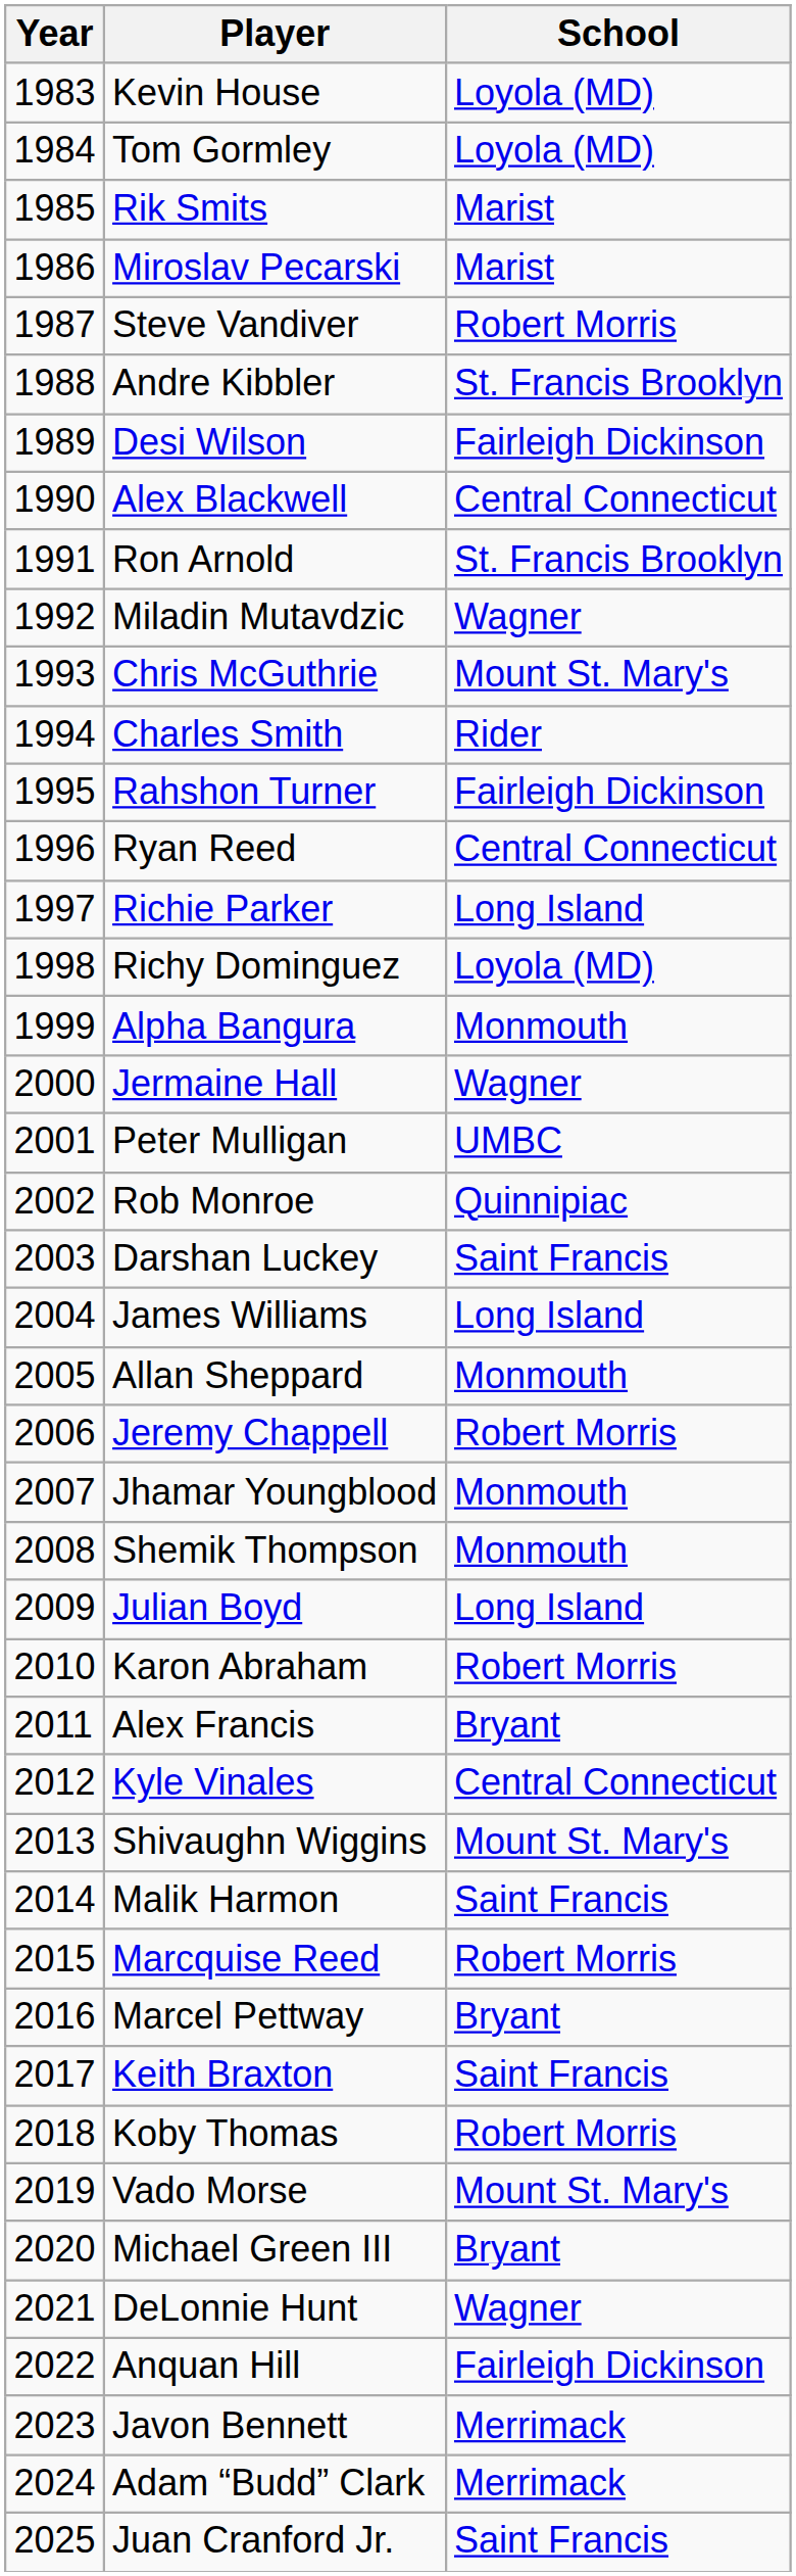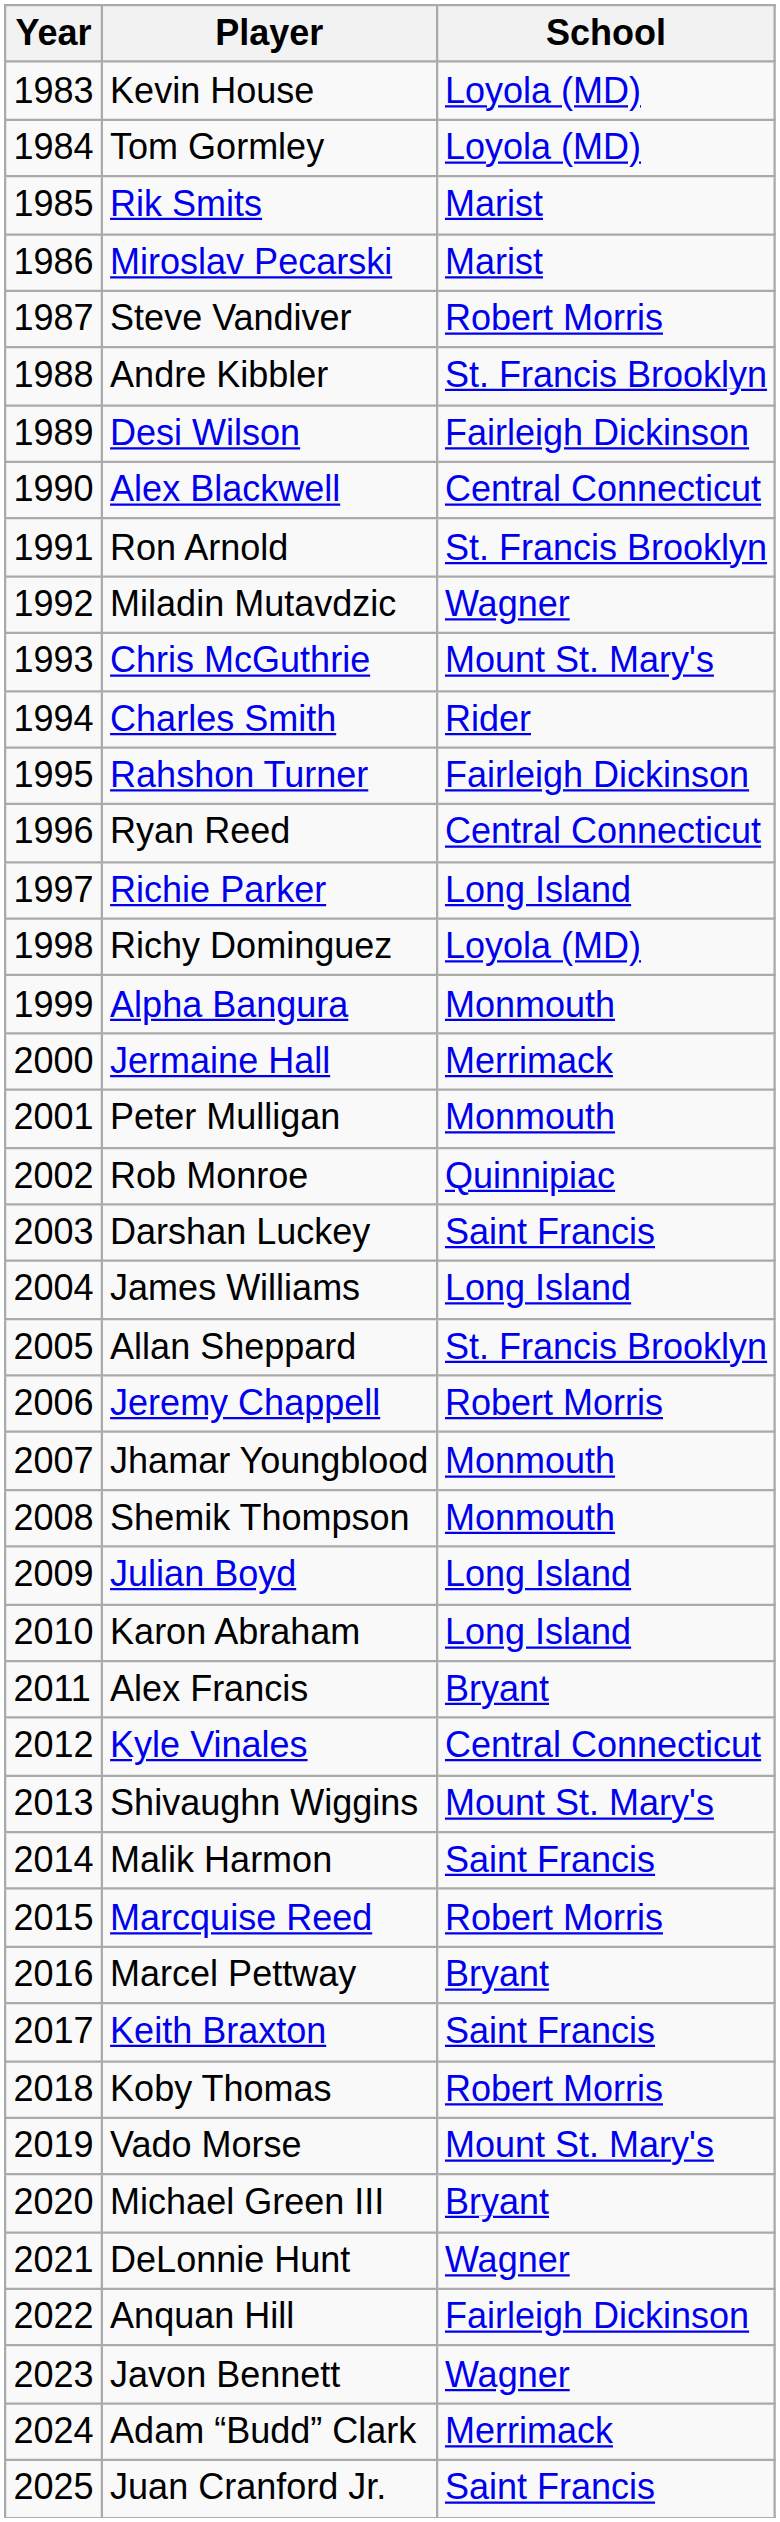 <table class="wikitable sortable">
 <tr>
 <th>Year</th>
 <th>Player</th>
 <th>School</th>
 </tr>
 <tr>
 <td>1983</td>
 <td>Kevin House</td>
 <td><a href='#'>Loyola (MD)</a></td>
 </tr>
 <tr>
 <td>1984</td>
 <td>Tom Gormley</td>
 <td><a href='#'>Loyola (MD)</a></td>
 </tr>
 <tr>
 <td>1985</td>
 <td><a href='#'>Rik Smits</a></td>
 <td><a href='#'>Marist</a></td>
 </tr>
 <tr>
 <td>1986</td>
 <td><a href='#'>Miroslav Pecarski</a></td>
 <td><a href='#'>Marist</a></td>
 </tr>
 <tr>
 <td>1987</td>
 <td>Steve Vandiver</td>
 <td><a href='#'>Robert Morris</a></td>
 </tr>
 <tr>
 <td>1988</td>
 <td>Andre Kibbler</td>
 <td><a href='#'>St. Francis Brooklyn</a></td>
 </tr>
 <tr>
 <td>1989</td>
 <td><a href='#'>Desi Wilson</a></td>
 <td><a href='#'>Fairleigh Dickinson</a></td>
 </tr>
 <tr>
 <td>1990</td>
 <td><a href='#'>Alex Blackwell</a></td>
 <td><a href='#'>Central Connecticut</a></td>
 </tr>
 <tr>
 <td>1991</td>
 <td>Ron Arnold</td>
 <td><a href='#'>St. Francis Brooklyn</a></td>
 </tr>
 <tr>
 <td>1992</td>
 <td>Miladin Mutavdzic</td>
 <td><a href='#'>Wagner</a></td>
 </tr>
 <tr>
 <td>1993</td>
 <td><a href='#'>Chris McGuthrie</a></td>
 <td><a href='#'>Mount St. Mary's</a></td>
 </tr>
 <tr>
 <td>1994</td>
 <td><a href='#'>Charles Smith</a></td>
 <td><a href='#'>Rider</a></td>
 </tr>
 <tr>
 <td>1995</td>
 <td><a href='#'>Rahshon Turner</a></td>
 <td><a href='#'>Fairleigh Dickinson</a></td>
 </tr>
 <tr>
 <td>1996</td>
 <td>Ryan Reed</td>
 <td><a href='#'>Central Connecticut</a></td>
 </tr>
 <tr>
 <td>1997</td>
 <td><a href='#'>Richie Parker</a></td>
 <td><a href='#'>Long Island</a></td>
 </tr>
 <tr>
 <td>1998</td>
 <td>Richy Dominguez</td>
 <td><a href='#'>Loyola (MD)</a></td>
 </tr>
 <tr>
 <td>1999</td>
 <td><a href='#'>Alpha Bangura</a></td>
 <td><a href='#'>Monmouth</a></td>
 </tr>
 <tr>
 <td>2000</td>
 <td><a href='#'>Jermaine Hall</a></td>
-<td><a href='#'>Wagner</a></td>
+<td><a href='#'>Merrimack</a></td>
 </tr>
 <tr>
 <td>2001</td>
 <td>Peter Mulligan</td>
-<td><a href='#'>UMBC</a></td>
+<td><a href='#'>Monmouth</a></td>
 </tr>
 <tr>
 <td>2002</td>
 <td>Rob Monroe</td>
 <td><a href='#'>Quinnipiac</a></td>
 </tr>
 <tr>
 <td>2003</td>
 <td>Darshan Luckey</td>
 <td><a href='#'>Saint Francis</a></td>
 </tr>
 <tr>
 <td>2004</td>
 <td>James Williams</td>
 <td><a href='#'>Long Island</a></td>
 </tr>
 <tr>
 <td>2005</td>
 <td>Allan Sheppard</td>
-<td><a href='#'>Monmouth</a></td>
+<td><a href='#'>St. Francis Brooklyn</a></td>
 </tr>
 <tr>
 <td>2006</td>
 <td><a href='#'>Jeremy Chappell</a></td>
 <td><a href='#'>Robert Morris</a></td>
 </tr>
 <tr>
 <td>2007</td>
 <td>Jhamar Youngblood</td>
 <td><a href='#'>Monmouth</a></td>
 </tr>
 <tr>
 <td>2008</td>
 <td>Shemik Thompson</td>
 <td><a href='#'>Monmouth</a></td>
 </tr>
 <tr>
 <td>2009</td>
 <td><a href='#'>Julian Boyd</a></td>
 <td><a href='#'>Long Island</a></td>
 </tr>
 <tr>
 <td>2010</td>
 <td>Karon Abraham</td>
-<td><a href='#'>Robert Morris</a></td>
+<td><a href='#'>Long Island</a></td>
 </tr>
 <tr>
 <td>2011</td>
 <td>Alex Francis</td>
 <td><a href='#'>Bryant</a></td>
 </tr>
 <tr>
 <td>2012</td>
 <td><a href='#'>Kyle Vinales</a></td>
 <td><a href='#'>Central Connecticut</a></td>
 </tr>
 <tr>
 <td>2013</td>
 <td>Shivaughn Wiggins</td>
 <td><a href='#'>Mount St. Mary's</a></td>
 </tr>
 <tr>
 <td>2014</td>
 <td>Malik Harmon</td>
 <td><a href='#'>Saint Francis</a></td>
 </tr>
 <tr>
 <td>2015</td>
 <td><a href='#'>Marcquise Reed</a></td>
 <td><a href='#'>Robert Morris</a></td>
 </tr>
 <tr>
 <td>2016</td>
 <td>Marcel Pettway</td>
 <td><a href='#'>Bryant</a></td>
 </tr>
 <tr>
 <td>2017</td>
 <td><a href='#'>Keith Braxton</a></td>
 <td><a href='#'>Saint Francis</a></td>
 </tr>
 <tr>
 <td>2018</td>
 <td>Koby Thomas</td>
 <td><a href='#'>Robert Morris</a></td>
 </tr>
 <tr>
 <td>2019</td>
 <td>Vado Morse</td>
 <td><a href='#'>Mount St. Mary's</a></td>
 </tr>
 <tr>
 <td>2020</td>
 <td>Michael Green III</td>
 <td><a href='#'>Bryant</a></td>
 </tr>
 <tr>
 <td>2021</td>
 <td>DeLonnie Hunt</td>
 <td><a href='#'>Wagner</a></td>
 </tr>
 <tr>
 <td>2022</td>
 <td>Anquan Hill</td>
 <td><a href='#'>Fairleigh Dickinson</a></td>
 </tr>
 <tr>
 <td>2023</td>
 <td>Javon Bennett</td>
-<td><a href='#'>Merrimack</a></td>
+<td><a href='#'>Wagner</a></td>
 </tr>
 <tr>
 <td>2024</td>
 <td>Adam “Budd” Clark</td>
 <td><a href='#'>Merrimack</a></td>
 </tr>
 <tr>
 <td>2025</td>
 <td>Juan Cranford Jr.</td>
 <td><a href='#'>Saint Francis</a></td>
 </tr>
 <tr>
 </tr>
 </table>
